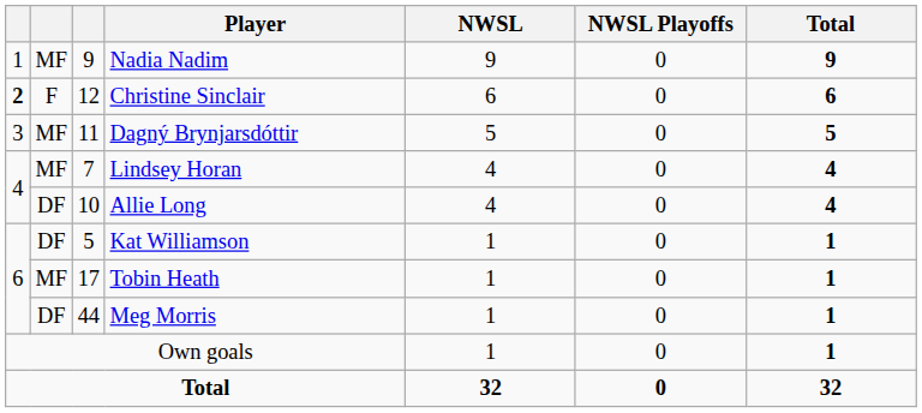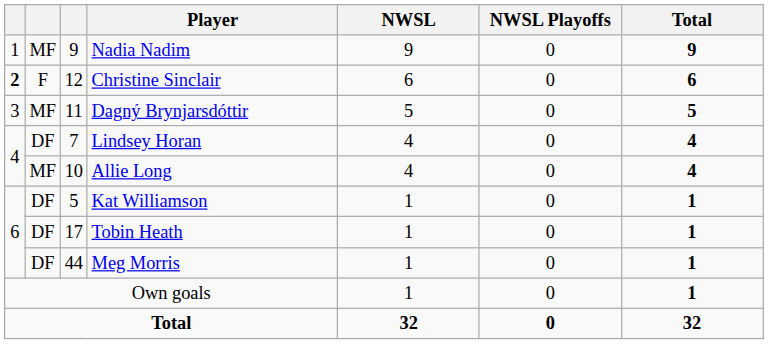 <table class="wikitable sortable" style="font-size: 95%; text-align: center;">
 <tr>
 <th width=10></th>
 <th width=10></th>
 <th width=10></th>
 <th width=200>Player</th>
 <th width=110>NWSL</th>
 <th width=110>NWSL Playoffs</th>
 <th width=110>Total</th>
 </tr>
 <tr>
 <td>1</td>
 <td>MF</td>
 <td>9</td>
 <td align=left> <a href='#'>Nadia Nadim</a></td>
 <td>9</td>
 <td>0</td>
 <td><strong>9</strong></td>
 </tr>
 <tr>
 <td><strong>2</strong></td>
 <td>F</td>
 <td>12</td>
 <td align=left> <a href='#'>Christine Sinclair</a></td>
 <td>6</td>
 <td>0</td>
 <td><strong>6</strong></td>
 </tr>
 <tr>
 <td>3</td>
 <td>MF</td>
 <td>11</td>
 <td align=left> <a href='#'>Dagný Brynjarsdóttir</a></td>
 <td>5</td>
 <td>0</td>
 <td><strong>5</strong></td>
 </tr>
 <tr>
 <td rowspan="2">4</td>
-<td>MF</td>
+<td>DF</td>
 <td>7</td>
 <td align=left> <a href='#'>Lindsey Horan</a></td>
 <td>4</td>
 <td>0</td>
 <td><strong>4</strong></td>
 </tr>
 <tr>
-<td>DF</td>
+<td>MF</td>
 <td>10</td>
 <td align=left> <a href='#'>Allie Long</a></td>
 <td>4</td>
 <td>0</td>
 <td><strong>4</strong></td>
 </tr>
 <tr>
 <td rowspan="3">6</td>
 <td>DF</td>
 <td>5</td>
 <td align=left> <a href='#'>Kat Williamson</a></td>
 <td>1</td>
 <td>0</td>
 <td><strong>1</strong></td>
 </tr>
 <tr>
-<td>MF</td>
+<td>DF</td>
 <td>17</td>
 <td align=left> <a href='#'>Tobin Heath</a></td>
 <td>1</td>
 <td>0</td>
 <td><strong>1</strong></td>
 </tr>
 <tr>
 <td>DF</td>
 <td>44</td>
 <td align=left> <a href='#'>Meg Morris</a></td>
 <td>1</td>
 <td>0</td>
 <td><strong>1</strong></td>
 </tr>
 <tr class="sortbottom">
 <td colspan="4">Own goals</td>
 <td>1</td>
 <td>0</td>
 <td><strong>1</strong></td>
 </tr>
 <tr>
 <td colspan="4"><strong>Total</strong></td>
 <td><strong>32</strong></td>
 <td><strong>0</strong></td>
 <td><strong>32</strong></td>
 </tr>
 </table>
